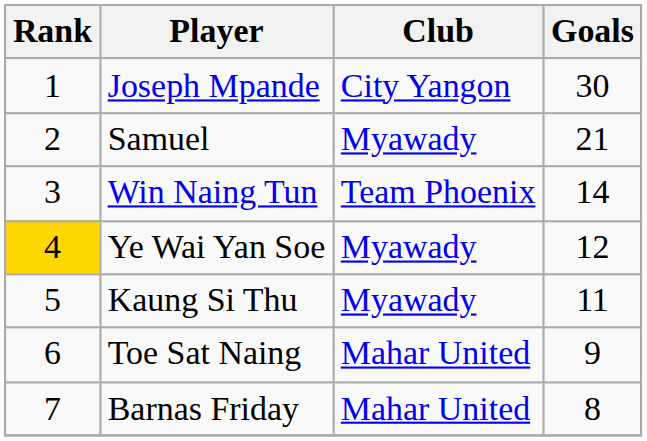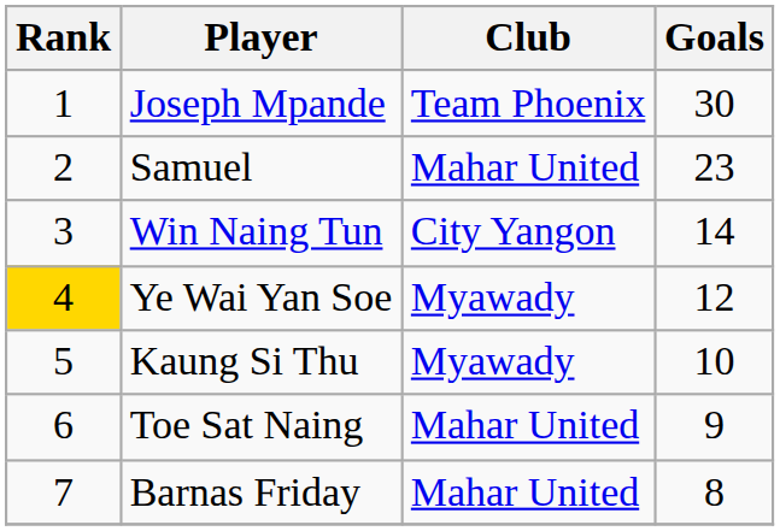 <table class="wikitable" style="text-align:center">
 <tr>
 <th>Rank</th>
 <th>Player</th>
 <th>Club</th>
 <th>Goals</th>
 </tr>
 <tr>
 <td>1</td>
 <td align="left"> <a href='#'>Joseph Mpande</a></td>
-<td align="left"><a href='#'>City Yangon</a></td>
+<td align="left"><a href='#'>Team Phoenix</a></td>
 <td>30</td>
 </tr>
 <tr>
 <td>2</td>
 <td align="left"> Samuel</td>
-<td align="left"><a href='#'>Myawady</a></td>
-<td>21</td>
+<td align="left"><a href='#'>Mahar United</a></td>
+<td>23</td>
 </tr>
 <tr>
 <td>3</td>
 <td align="left"> <a href='#'>Win Naing Tun</a></td>
-<td align="left"><a href='#'>Team Phoenix</a></td>
+<td align="left"><a href='#'>City Yangon</a></td>
 <td>14</td>
 </tr>
 <tr>
 <td style="background: gold;">4</td>
 <td align="left"> Ye Wai Yan Soe</td>
 <td align="left"><a href='#'>Myawady</a></td>
 <td>12</td>
 </tr>
 <tr>
 <td>5</td>
 <td align="left"> Kaung Si Thu</td>
 <td align="left"><a href='#'>Myawady</a></td>
-<td>11</td>
+<td>10</td>
 </tr>
 <tr>
 <td>6</td>
 <td align="left"> Toe Sat Naing</td>
 <td align="left"><a href='#'>Mahar United</a></td>
 <td>9</td>
 </tr>
 <tr>
 <td>7</td>
 <td align="left"> Barnas Friday</td>
 <td align="left"><a href='#'>Mahar United</a></td>
 <td>8</td>
 </tr>
 <tr>
 </tr>
 </table>
